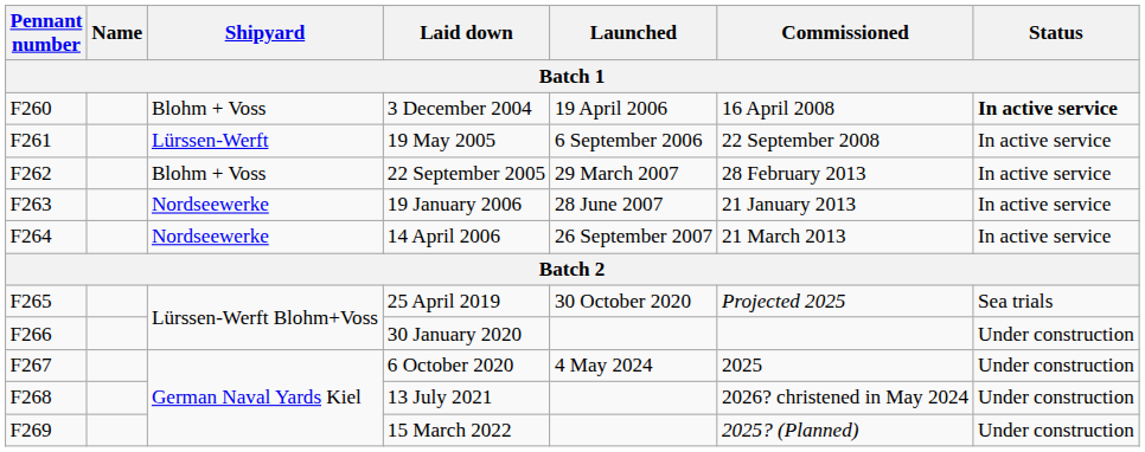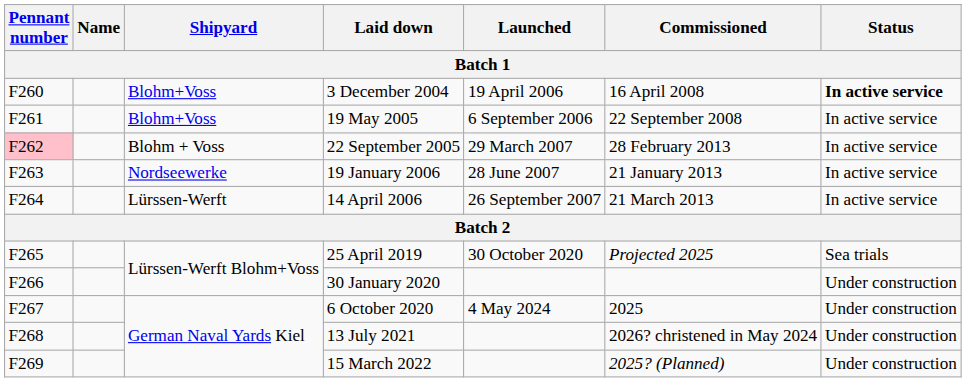 <table class="wikitable">
 <tr>
 <th><a href='#'>Pennant<br>number</a></th>
 <th>Name</th>
 <th><a href='#'>Shipyard</a></th>
 <th>Laid down</th>
 <th>Launched</th>
 <th>Commissioned</th>
 <th>Status</th>
 </tr>
 <tr>
 <th colspan=7>Batch 1</th>
 </tr>
 <tr>
 <td>F260</td>
 <td></td>
-<td>Blohm + Voss</td>
+<td><a href='#'>Blohm+Voss</a></td>
 <td>3 December 2004</td>
 <td>19 April 2006</td>
 <td>16 April 2008</td>
 <td><strong>In active service</strong></td>
 </tr>
 <tr>
 <td>F261</td>
 <td></td>
-<td><a href='#'>Lürssen-Werft</a></td>
+<td><a href='#'>Blohm+Voss</a></td>
 <td>19 May 2005</td>
 <td>6 September 2006</td>
 <td>22 September 2008</td>
 <td>In active service</td>
 </tr>
 <tr>
-<td>F262</td>
+<td style="background: pink;">F262</td>
 <td></td>
 <td>Blohm + Voss</td>
 <td>22 September 2005</td>
 <td>29 March 2007</td>
 <td>28 February 2013</td>
 <td>In active service</td>
 </tr>
 <tr>
 <td>F263</td>
 <td></td>
 <td><a href='#'>Nordseewerke</a></td>
 <td>19 January 2006</td>
 <td>28 June 2007</td>
 <td>21 January 2013</td>
 <td>In active service</td>
 </tr>
 <tr>
 <td>F264</td>
 <td></td>
-<td><a href='#'>Nordseewerke</a></td>
+<td>Lürssen-Werft</td>
 <td>14 April 2006</td>
 <td>26 September 2007</td>
 <td>21 March 2013</td>
 <td>In active service</td>
 </tr>
 <tr>
 <th colspan=7>Batch 2</th>
 </tr>
 <tr>
 <td>F265</td>
 <td></td>
 <td rowspan="2">Lürssen-Werft Blohm+Voss</td>
 <td>25 April 2019</td>
 <td>30 October 2020</td>
 <td><em>Projected 2025</em></td>
 <td>Sea trials</td>
 </tr>
 <tr>
 <td>F266</td>
 <td></td>
 <td>30 January 2020</td>
 <td></td>
 <td></td>
 <td>Under construction</td>
 </tr>
 <tr>
 <td>F267</td>
 <td></td>
 <td rowspan="3"><a href='#'>German Naval Yards</a> Kiel</td>
 <td>6 October 2020</td>
 <td>4 May 2024</td>
 <td>2025</td>
 <td>Under construction</td>
 </tr>
 <tr>
 <td>F268</td>
 <td></td>
 <td>13 July 2021</td>
 <td></td>
 <td>2026? christened in May 2024</td>
 <td>Under construction</td>
 </tr>
 <tr>
 <td>F269</td>
 <td></td>
 <td>15 March 2022</td>
 <td></td>
 <td><em>2025? (Planned)</em></td>
 <td>Under construction</td>
 </tr>
 </table>
